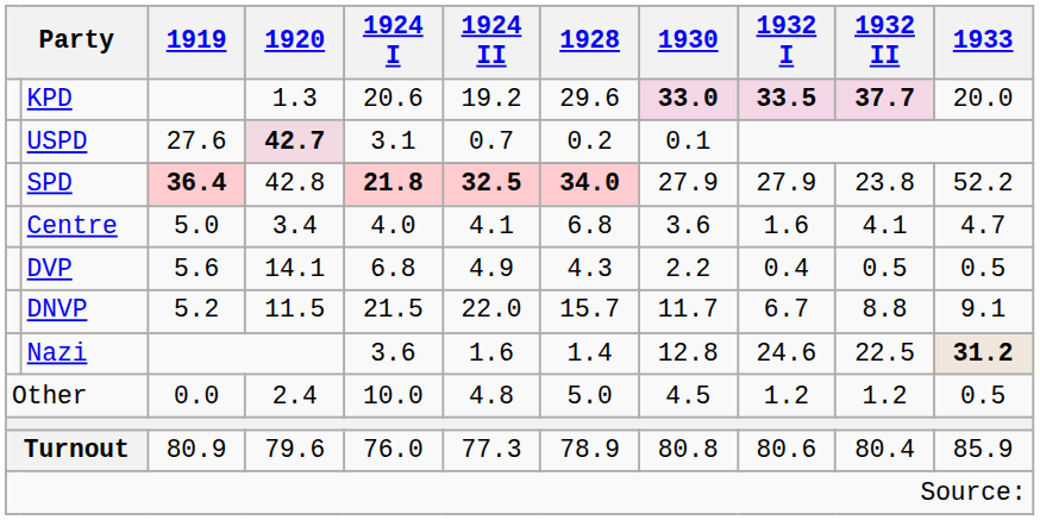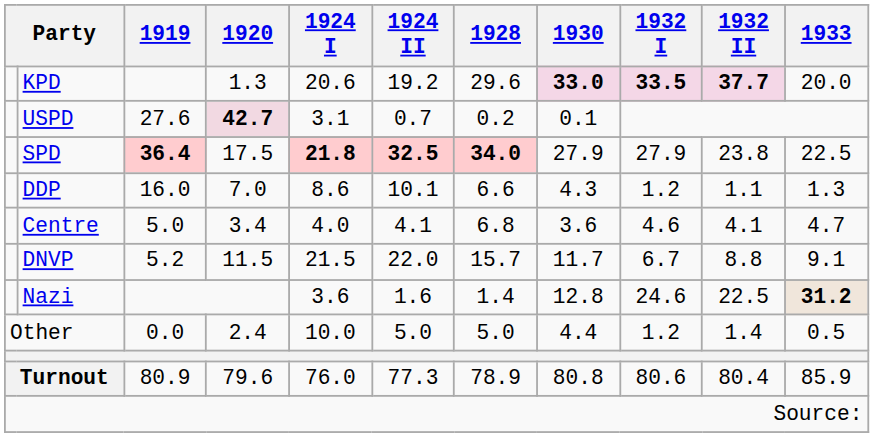 <table class=wikitable style="font-size:90%; text-align:center">
 <tr>
 <th style="width:60px" colspan=2>Party</th>
 <th style="width:40px"><a href='#'>1919</a></th>
 <th style="width:40px"><a href='#'>1920</a></th>
 <th style="width:40px"><a href='#'>1924 I</a></th>
 <th style="width:40px"><a href='#'>1924 II</a></th>
 <th style="width:40px"><a href='#'>1928</a></th>
 <th style="width:40px"><a href='#'>1930</a></th>
 <th style="width:40px"><a href='#'>1932 I</a></th>
 <th style="width:40px"><a href='#'>1932 II</a></th>
 <th style="width:40px"><a href='#'>1933</a></th>
 </tr>
 <tr>
 <td bgcolor=></td>
 <td align=left><a href='#'>KPD</a></td>
 <td></td>
 <td>1.3</td>
 <td>20.6</td>
 <td>19.2</td>
 <td>29.6</td>
 <td bgcolor=#F4D7E7><strong>33.0</strong></td>
 <td bgcolor=#F4D7E7><strong>33.5</strong></td>
 <td bgcolor=#F4D7E7><strong>37.7</strong></td>
 <td>20.0</td>
 </tr>
 <tr>
 <td bgcolor=></td>
 <td align=left><a href='#'>USPD</a></td>
 <td>27.6</td>
 <td bgcolor=#F2D9E2><strong>42.7</strong></td>
 <td>3.1</td>
 <td>0.7</td>
 <td>0.2</td>
 <td>0.1</td>
 </tr>
 <tr>
 <td bgcolor=></td>
 <td align=left><a href='#'>SPD</a></td>
 <td bgcolor=#FFCCCF><strong>36.4</strong></td>
-<td>42.8</td>
+<td>17.5</td>
 <td bgcolor=#FFCCCF><strong>21.8</strong></td>
 <td bgcolor=#FFCCCF><strong>32.5</strong></td>
 <td bgcolor=#FFCCCF><strong>34.0</strong></td>
 <td>27.9</td>
 <td>27.9</td>
 <td>23.8</td>
-<td>52.2</td>
+<td>22.5</td>
+</tr>
+<tr>
+<td bgcolor=></td>
+<td align=left><a href='#'>DDP</a></td>
+<td>16.0</td>
+<td>7.0</td>
+<td>8.6</td>
+<td>10.1</td>
+<td>6.6</td>
+<td>4.3</td>
+<td>1.2</td>
+<td>1.1</td>
+<td>1.3</td>
 </tr>
 <tr>
 <td bgcolor=></td>
 <td align=left><a href='#'>Centre</a></td>
 <td>5.0</td>
 <td>3.4</td>
 <td>4.0</td>
 <td>4.1</td>
 <td>6.8</td>
 <td>3.6</td>
-<td>1.6</td>
+<td>4.6</td>
 <td>4.1</td>
 <td>4.7</td>
-</tr>
-<tr>
-<td bgcolor=></td>
-<td align=left><a href='#'>DVP</a></td>
-<td>5.6</td>
-<td>14.1</td>
-<td>6.8</td>
-<td>4.9</td>
-<td>4.3</td>
-<td>2.2</td>
-<td>0.4</td>
-<td>0.5</td>
-<td>0.5</td>
 </tr>
 <tr>
 <td bgcolor=></td>
 <td align=left><a href='#'>DNVP</a></td>
 <td>5.2</td>
 <td>11.5</td>
 <td>21.5</td>
 <td>22.0</td>
 <td>15.7</td>
 <td>11.7</td>
 <td>6.7</td>
 <td>8.8</td>
 <td>9.1</td>
 </tr>
 <tr>
 <td bgcolor=></td>
 <td align=left><a href='#'>Nazi</a></td>
 <td colspan=2></td>
 <td>3.6</td>
 <td>1.6</td>
 <td>1.4</td>
 <td>12.8</td>
 <td>24.6</td>
 <td>22.5</td>
 <td bgcolor=#F0E6DB><strong>31.2</strong></td>
 </tr>
 <tr>
 <td colspan=2 align=left>Other</td>
 <td>0.0</td>
 <td>2.4</td>
 <td>10.0</td>
-<td>4.8</td>
 <td>5.0</td>
-<td>4.5</td>
+<td>5.0</td>
+<td>4.4</td>
 <td>1.2</td>
-<td>1.2</td>
+<td>1.4</td>
 <td>0.5</td>
 </tr>
 <tr>
 <th colspan=11></th>
 </tr>
 <tr>
 <th colspan=2 align=left>Turnout</th>
 <td>80.9</td>
 <td>79.6</td>
 <td>76.0</td>
 <td>77.3</td>
 <td>78.9</td>
 <td>80.8</td>
 <td>80.6</td>
 <td>80.4</td>
 <td>85.9</td>
 </tr>
 <tr>
 <td colspan=11 align=right>Source: </td>
 </tr>
 </table>
